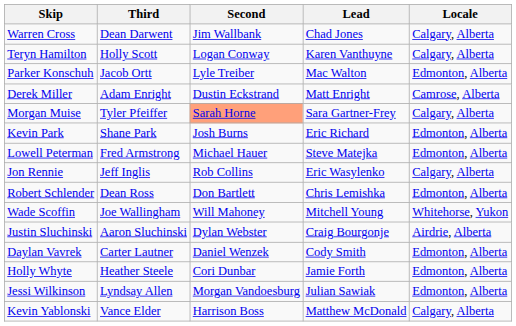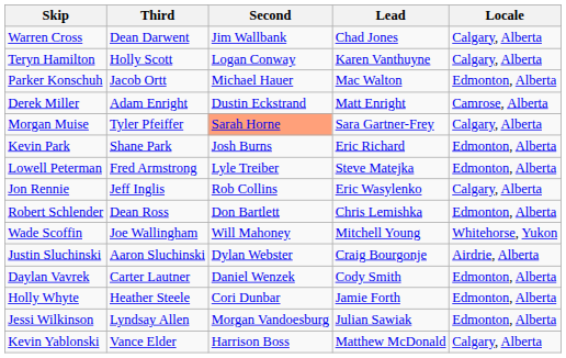 <table class=wikitable>
 <tr>
 <th>Skip</th>
 <th>Third</th>
 <th>Second</th>
 <th>Lead</th>
 <th>Locale</th>
 </tr>
 <tr>
 <td><a href='#'>Warren Cross</a></td>
 <td><a href='#'>Dean Darwent</a></td>
 <td><a href='#'>Jim Wallbank</a></td>
 <td><a href='#'>Chad Jones</a></td>
 <td> <a href='#'>Calgary</a>, <a href='#'>Alberta</a></td>
 </tr>
 <tr>
 <td><a href='#'>Teryn Hamilton</a></td>
 <td><a href='#'>Holly Scott</a></td>
 <td><a href='#'>Logan Conway</a></td>
 <td><a href='#'>Karen Vanthuyne</a></td>
 <td> <a href='#'>Calgary</a>, <a href='#'>Alberta</a></td>
 </tr>
 <tr>
 <td><a href='#'>Parker Konschuh</a></td>
 <td><a href='#'>Jacob Ortt</a></td>
-<td><a href='#'>Lyle Treiber</a></td>
+<td><a href='#'>Michael Hauer</a></td>
 <td><a href='#'>Mac Walton</a></td>
 <td> <a href='#'>Edmonton</a>, <a href='#'>Alberta</a></td>
 </tr>
 <tr>
 <td><a href='#'>Derek Miller</a></td>
 <td><a href='#'>Adam Enright</a></td>
 <td><a href='#'>Dustin Eckstrand</a></td>
 <td><a href='#'>Matt Enright</a></td>
 <td> <a href='#'>Camrose</a>, <a href='#'>Alberta</a></td>
 </tr>
 <tr>
 <td><a href='#'>Morgan Muise</a></td>
 <td><a href='#'>Tyler Pfeiffer</a></td>
 <td style="background: lightsalmon;"><a href='#'>Sarah Horne</a></td>
 <td><a href='#'>Sara Gartner-Frey</a></td>
 <td> <a href='#'>Calgary</a>, <a href='#'>Alberta</a></td>
 </tr>
 <tr>
 <td><a href='#'>Kevin Park</a></td>
 <td><a href='#'>Shane Park</a></td>
 <td><a href='#'>Josh Burns</a></td>
 <td><a href='#'>Eric Richard</a></td>
 <td> <a href='#'>Edmonton</a>, <a href='#'>Alberta</a></td>
 </tr>
 <tr>
 <td><a href='#'>Lowell Peterman</a></td>
 <td><a href='#'>Fred Armstrong</a></td>
-<td><a href='#'>Michael Hauer</a></td>
+<td><a href='#'>Lyle Treiber</a></td>
 <td><a href='#'>Steve Matejka</a></td>
 <td> <a href='#'>Edmonton</a>, <a href='#'>Alberta</a></td>
 </tr>
 <tr>
 <td><a href='#'>Jon Rennie</a></td>
 <td><a href='#'>Jeff Inglis</a></td>
 <td><a href='#'>Rob Collins</a></td>
 <td><a href='#'>Eric Wasylenko</a></td>
 <td> <a href='#'>Calgary</a>, <a href='#'>Alberta</a></td>
 </tr>
 <tr>
 <td><a href='#'>Robert Schlender</a></td>
 <td><a href='#'>Dean Ross</a></td>
 <td><a href='#'>Don Bartlett</a></td>
 <td><a href='#'>Chris Lemishka</a></td>
 <td> <a href='#'>Edmonton</a>, <a href='#'>Alberta</a></td>
 </tr>
 <tr>
 <td><a href='#'>Wade Scoffin</a></td>
 <td><a href='#'>Joe Wallingham</a></td>
 <td><a href='#'>Will Mahoney</a></td>
 <td><a href='#'>Mitchell Young</a></td>
 <td> <a href='#'>Whitehorse</a>, <a href='#'>Yukon</a></td>
 </tr>
 <tr>
 <td><a href='#'>Justin Sluchinski</a></td>
 <td><a href='#'>Aaron Sluchinski</a></td>
 <td><a href='#'>Dylan Webster</a></td>
 <td><a href='#'>Craig Bourgonje</a></td>
 <td> <a href='#'>Airdrie</a>, <a href='#'>Alberta</a></td>
 </tr>
 <tr>
 <td><a href='#'>Daylan Vavrek</a></td>
 <td><a href='#'>Carter Lautner</a></td>
 <td><a href='#'>Daniel Wenzek</a></td>
 <td><a href='#'>Cody Smith</a></td>
 <td> <a href='#'>Edmonton</a>, <a href='#'>Alberta</a></td>
 </tr>
 <tr>
 <td><a href='#'>Holly Whyte</a></td>
 <td><a href='#'>Heather Steele</a></td>
 <td><a href='#'>Cori Dunbar</a></td>
 <td><a href='#'>Jamie Forth</a></td>
 <td> <a href='#'>Edmonton</a>, <a href='#'>Alberta</a></td>
 </tr>
 <tr>
 <td><a href='#'>Jessi Wilkinson</a></td>
 <td><a href='#'>Lyndsay Allen</a></td>
 <td><a href='#'>Morgan Vandoesburg</a></td>
 <td><a href='#'>Julian Sawiak</a></td>
 <td> <a href='#'>Edmonton</a>, <a href='#'>Alberta</a></td>
 </tr>
 <tr>
 <td><a href='#'>Kevin Yablonski</a></td>
 <td><a href='#'>Vance Elder</a></td>
 <td><a href='#'>Harrison Boss</a></td>
 <td><a href='#'>Matthew McDonald</a></td>
 <td> <a href='#'>Calgary</a>, <a href='#'>Alberta</a></td>
 </tr>
 </table>
